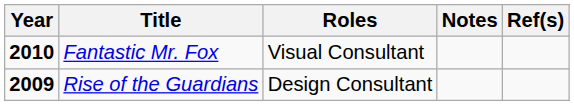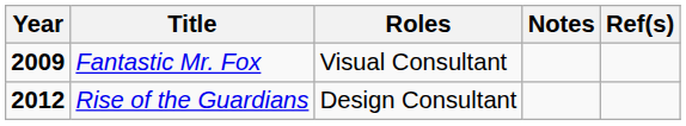 <table class="wikitable">
 <tr>
 <th>Year</th>
 <th>Title</th>
 <th>Roles</th>
 <th>Notes</th>
 <th>Ref(s)</th>
 </tr>
 <tr>
-<td><strong>2010</strong></td>
+<td><strong>2009</strong></td>
 <td><em><a href='#'>Fantastic Mr. Fox</a></em></td>
 <td>Visual Consultant</td>
 <td></td>
 <td></td>
 </tr>
 <tr>
-<td><strong>2009</strong></td>
+<td><strong>2012</strong></td>
 <td><em><a href='#'>Rise of the Guardians</a></em></td>
 <td>Design Consultant</td>
 <td></td>
 <td></td>
 </tr>
 </table>
